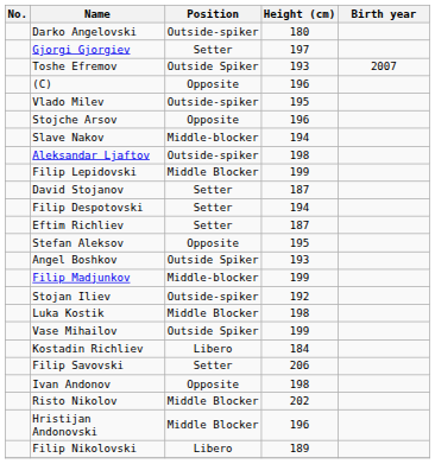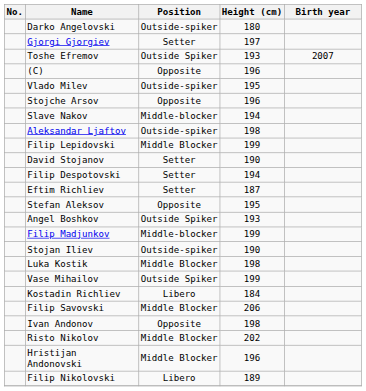 <table class="wikitable sortable" style="font-size:100%; text-align:center;">
 <tr>
 <th>No.</th>
 <th style="width:12em">Name</th>
 <th>Position</th>
 <th>Height (cm)</th>
 <th style="width:8em">Birth year</th>
 </tr>
 <tr>
 <td></td>
 <td align=left>Darko Angelovski</td>
 <td>Outside-spiker</td>
 <td>180</td>
 <td align="centre"></td>
 </tr>
 <tr>
 <td></td>
 <td align=left><a href='#'>Gjorgi Gjorgiev</a></td>
 <td>Setter</td>
 <td>197</td>
 <td align="centre"></td>
 </tr>
 <tr>
 <td></td>
 <td align=left>Toshe Efremov</td>
 <td>Outside Spiker</td>
 <td>193</td>
 <td align="centre">2007</td>
 </tr>
 <tr>
 <td></td>
 <td align=left> (C)</td>
 <td>Opposite</td>
 <td>196</td>
 <td align="centre"></td>
 </tr>
 <tr>
 <td></td>
 <td align=left>Vlado Milev</td>
 <td>Outside-spiker</td>
 <td>195</td>
 <td align="centre"></td>
 </tr>
 <tr>
 <td></td>
 <td align=left>Stojche Arsov</td>
 <td>Opposite</td>
 <td>196</td>
 <td align="centre"></td>
 </tr>
 <tr>
 <td></td>
 <td align=left>Slave Nakov</td>
 <td>Middle-blocker</td>
 <td>194</td>
 <td align="centre"></td>
 </tr>
 <tr>
 <td></td>
 <td align=left><a href='#'>Aleksandar Ljaftov</a></td>
 <td>Outside-spiker</td>
 <td>198</td>
 <td align="centre"></td>
 </tr>
 <tr>
 <td></td>
 <td align=left>Filip Lepidovski</td>
 <td>Middle Blocker</td>
 <td>199</td>
 <td align="centre"></td>
 </tr>
 <tr>
 <td></td>
 <td align=left>David Stojanov</td>
 <td>Setter</td>
-<td>187</td>
+<td>190</td>
 <td align="centre"></td>
 </tr>
 <tr>
 <td></td>
 <td align=left>Filip Despotovski</td>
 <td>Setter</td>
 <td>194</td>
 <td align="centre"></td>
 </tr>
 <tr>
 <td></td>
 <td align="left">Eftim Richliev</td>
 <td>Setter</td>
 <td>187</td>
 <td align="centre"></td>
 </tr>
 <tr>
 <td></td>
 <td align="left">Stefan Aleksov</td>
 <td>Opposite</td>
 <td>195</td>
 <td align="centre"></td>
 </tr>
 <tr>
 <td></td>
 <td align="left">Angel Boshkov</td>
 <td>Outside Spiker</td>
 <td>193</td>
 <td align="centre"></td>
 </tr>
 <tr>
 <td></td>
 <td align="left"><a href='#'>Filip Madjunkov</a></td>
 <td>Middle-blocker</td>
 <td>199</td>
 <td align="centre"></td>
 </tr>
 <tr>
 <td></td>
 <td align="left">Stojan Iliev</td>
 <td>Outside-spiker</td>
-<td>192</td>
+<td>190</td>
 <td align="centre"></td>
 </tr>
 <tr>
 <td></td>
 <td align="left">Luka Kostik</td>
 <td>Middle Blocker</td>
 <td>198</td>
 <td align="centre"></td>
 </tr>
 <tr>
 <td></td>
 <td align="left">Vase Mihailov</td>
 <td>Outside Spiker</td>
 <td>199</td>
 <td align="centre"></td>
 </tr>
 <tr>
 <td></td>
 <td align="left">Kostadin Richliev</td>
 <td>Libero</td>
 <td>184</td>
 <td align="centre"></td>
 </tr>
 <tr>
 <td></td>
 <td align="left">Filip Savovski</td>
-<td>Setter</td>
+<td>Middle Blocker</td>
 <td>206</td>
 <td align="centre"></td>
 </tr>
 <tr>
 <td></td>
 <td align="left">Ivan Andonov</td>
 <td>Opposite</td>
 <td>198</td>
 <td align="centre"></td>
 </tr>
 <tr>
 <td></td>
 <td align="left">Risto Nikolov</td>
 <td>Middle Blocker</td>
 <td>202</td>
 <td align="centre"></td>
 </tr>
 <tr>
 <td></td>
 <td align="left">Hristijan Andonovski</td>
 <td>Middle Blocker</td>
 <td>196</td>
 <td align="centre"></td>
 </tr>
 <tr>
 <td></td>
 <td align="left">Filip Nikolovski</td>
 <td>Libero</td>
 <td>189</td>
 <td align="centre"></td>
 </tr>
 <tr>
 </tr>
 </table>
